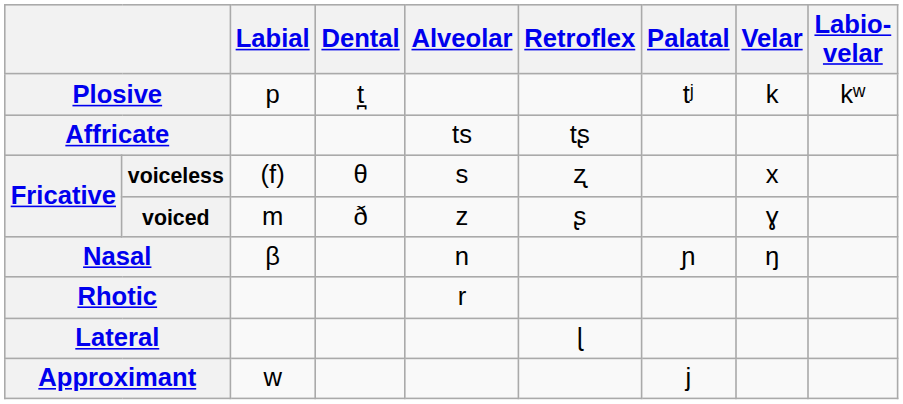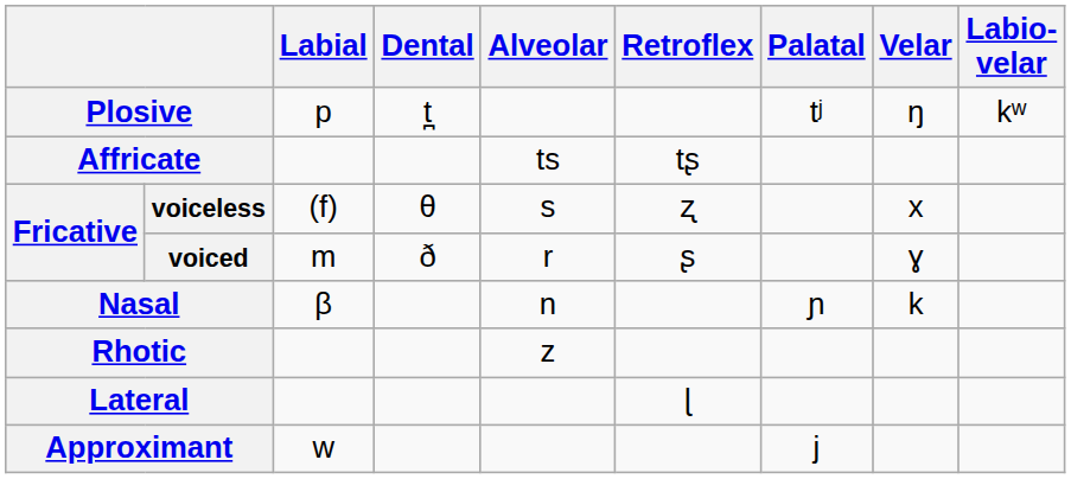 <table class="wikitable" style=text-align:center>
 <tr>
 <th colspan="2"></th>
 <th><a href='#'>Labial</a></th>
 <th><a href='#'>Dental</a></th>
 <th><a href='#'>Alveolar</a></th>
 <th><a href='#'>Retroflex</a></th>
 <th><a href='#'>Palatal</a></th>
 <th><a href='#'>Velar</a></th>
 <th><a href='#'>Labio-<br>velar</a></th>
 </tr>
 <tr align="center">
 <th colspan="2"><a href='#'>Plosive</a></th>
 <td>p</td>
 <td>t̪</td>
 <td></td>
 <td></td>
 <td>tʲ</td>
-<td>k</td>
+<td>ŋ</td>
 <td>kʷ</td>
 </tr>
 <tr>
 <th colspan="2"><a href='#'>Affricate</a></th>
 <td></td>
 <td></td>
 <td>ts</td>
 <td>tʂ</td>
 <td></td>
 <td></td>
 <td></td>
 </tr>
 <tr align="center">
 <th rowspan="2"><a href='#'>Fricative</a></th>
 <th><small>voiceless</small></th>
 <td>(f)</td>
 <td>θ</td>
 <td>s</td>
 <td>ʐ</td>
 <td></td>
 <td>x</td>
 <td></td>
 </tr>
 <tr>
 <th><small>voiced</small></th>
 <td>m</td>
 <td>ð</td>
-<td>z</td>
+<td>r</td>
 <td>ʂ</td>
 <td></td>
 <td>ɣ</td>
 <td></td>
 </tr>
 <tr align="center">
 <th colspan="2"><a href='#'>Nasal</a></th>
 <td>β</td>
 <td></td>
 <td>n</td>
 <td></td>
 <td>ɲ</td>
-<td>ŋ</td>
+<td>k</td>
 <td></td>
 </tr>
 <tr>
 <th colspan="2"><a href='#'>Rhotic</a></th>
 <td></td>
 <td></td>
-<td>r</td>
+<td>z</td>
 <td></td>
 <td></td>
 <td></td>
 <td></td>
 </tr>
 <tr>
 <th colspan="2"><a href='#'>Lateral</a></th>
 <td></td>
 <td></td>
 <td></td>
 <td>ɭ</td>
 <td></td>
 <td></td>
 <td></td>
 </tr>
 <tr align="center">
 <th colspan="2"><a href='#'>Approximant</a></th>
 <td>w</td>
 <td></td>
 <td></td>
 <td></td>
 <td>j</td>
 <td></td>
 <td></td>
 </tr>
 </table>
